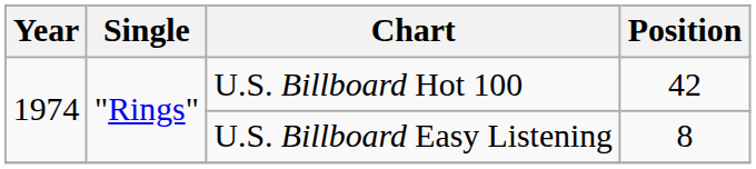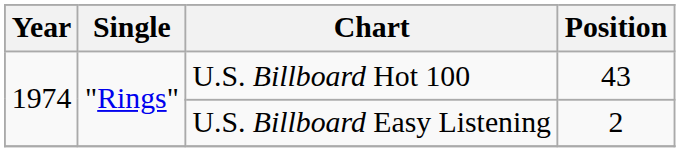 <table class="wikitable">
 <tr>
 <th>Year</th>
 <th>Single</th>
 <th>Chart</th>
 <th>Position</th>
 </tr>
 <tr>
 <td rowspan="2">1974</td>
 <td rowspan="2">"<a href='#'>Rings</a>"</td>
 <td>U.S. <em>Billboard</em> Hot 100</td>
-<td align="center">42</td>
+<td align="center">43</td>
 </tr>
 <tr>
 <td>U.S. <em>Billboard</em> Easy Listening</td>
-<td align="center">8</td>
+<td align="center">2</td>
 </tr>
 <tr>
 </tr>
 </table>
